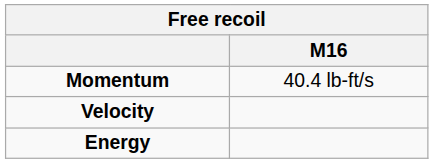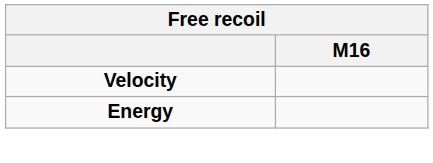 <table class="wikitable" style="margin: 1em auto; text-align:center; width:350px;">
 <tr>
 <th colspan=2>Free recoil</th>
 </tr>
 <tr>
 <th></th>
 <th>M16</th>
-</tr>
-<tr>
-<td><strong>Momentum</strong></td>
-<td style=>40.4 lb-ft/s</td>
 </tr>
 <tr>
 <td><strong>Velocity</strong></td>
 <td style=></td>
 </tr>
 <tr>
 <td><strong>Energy</strong></td>
 <td style=></td>
 </tr>
 </table>
